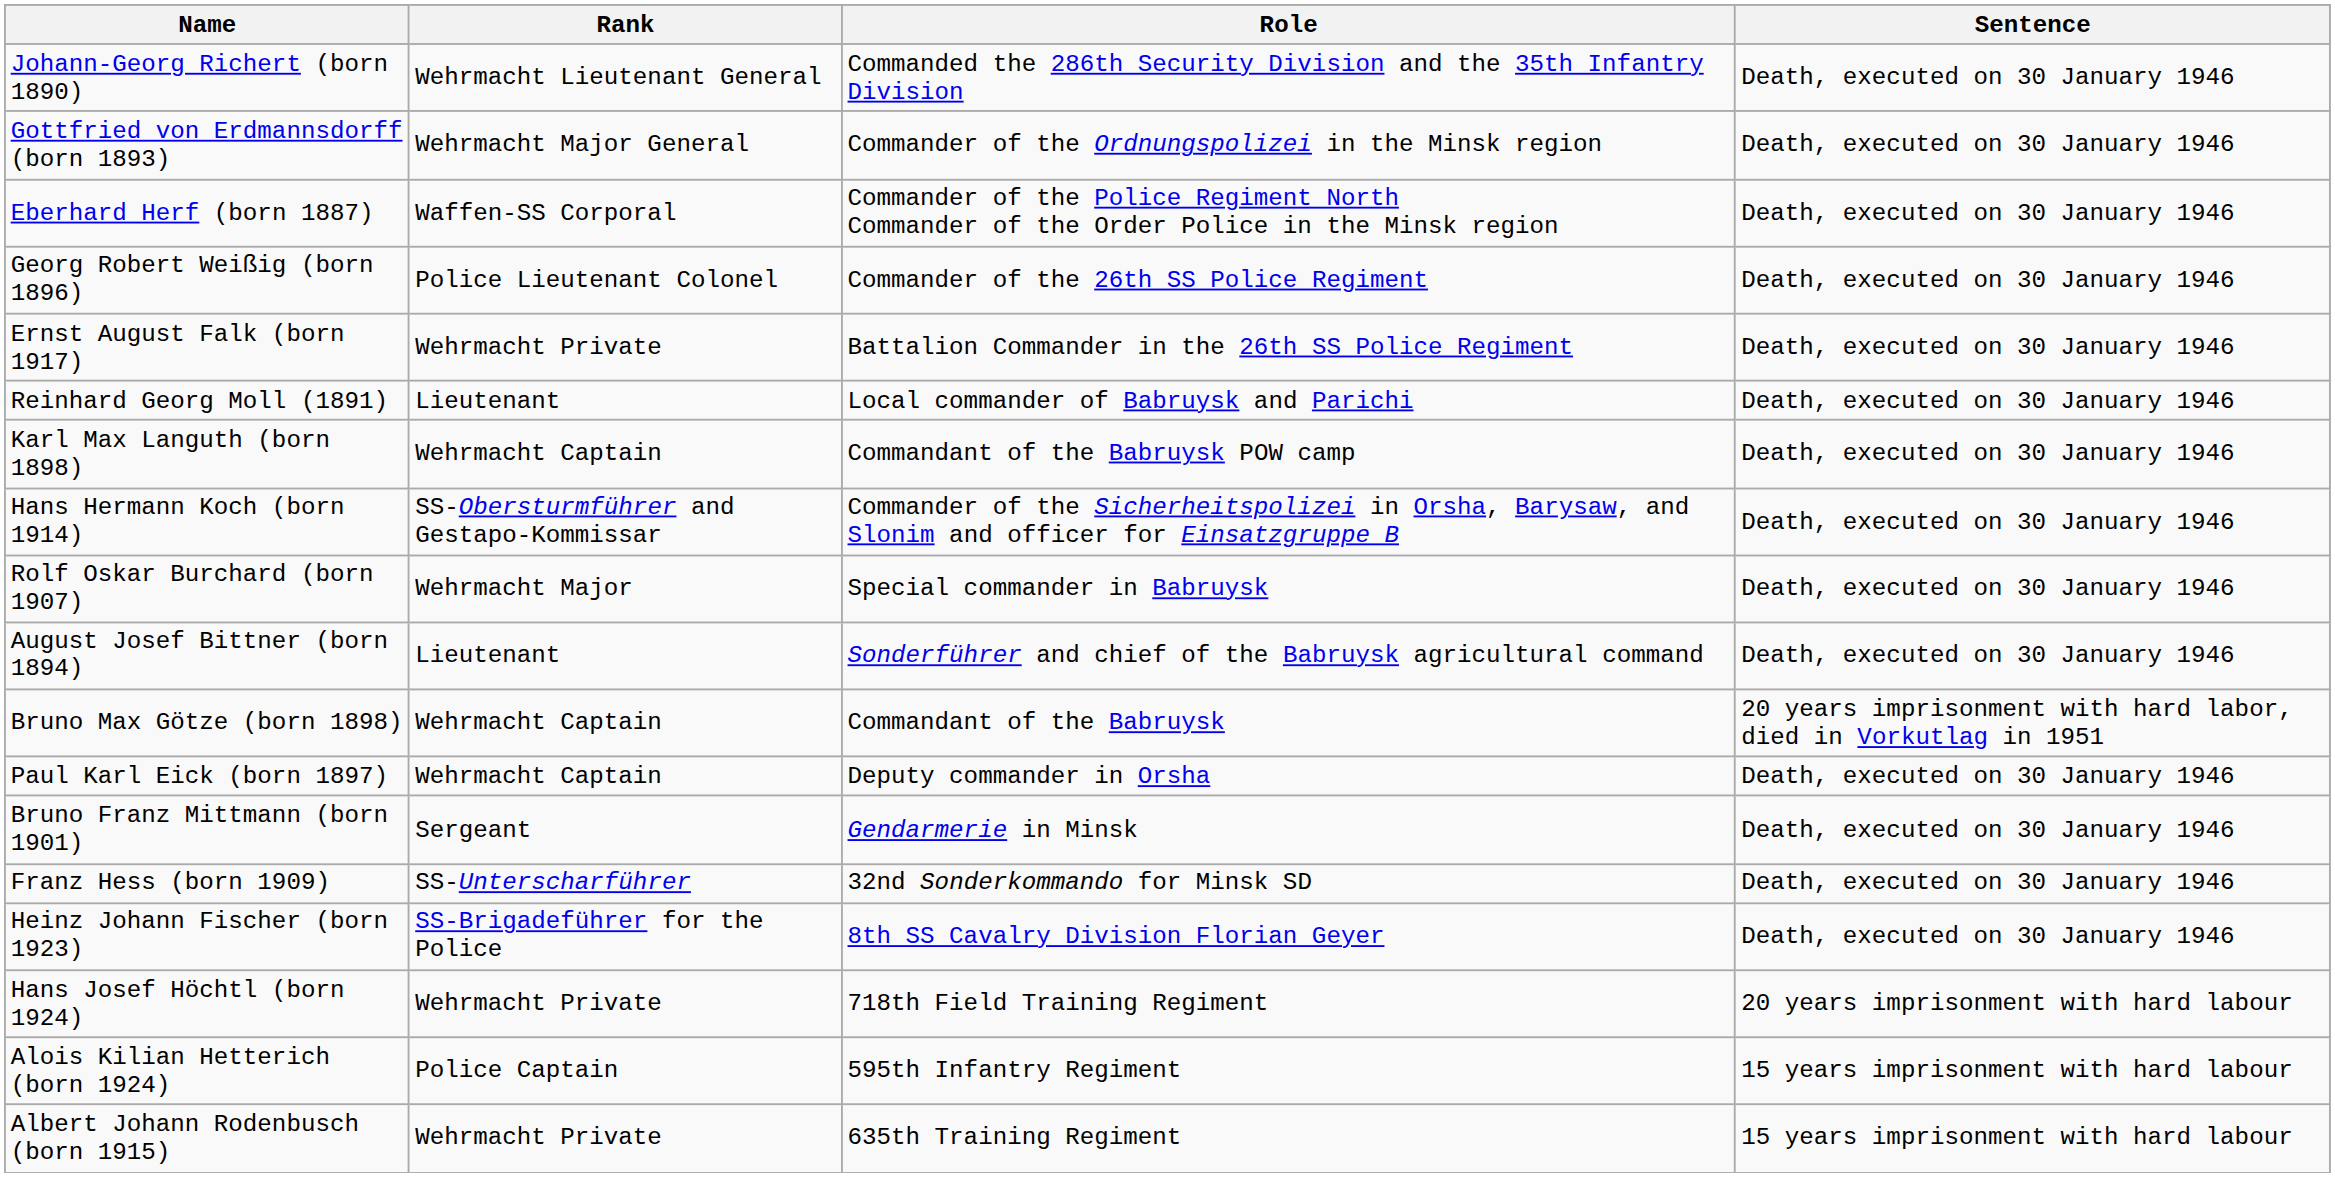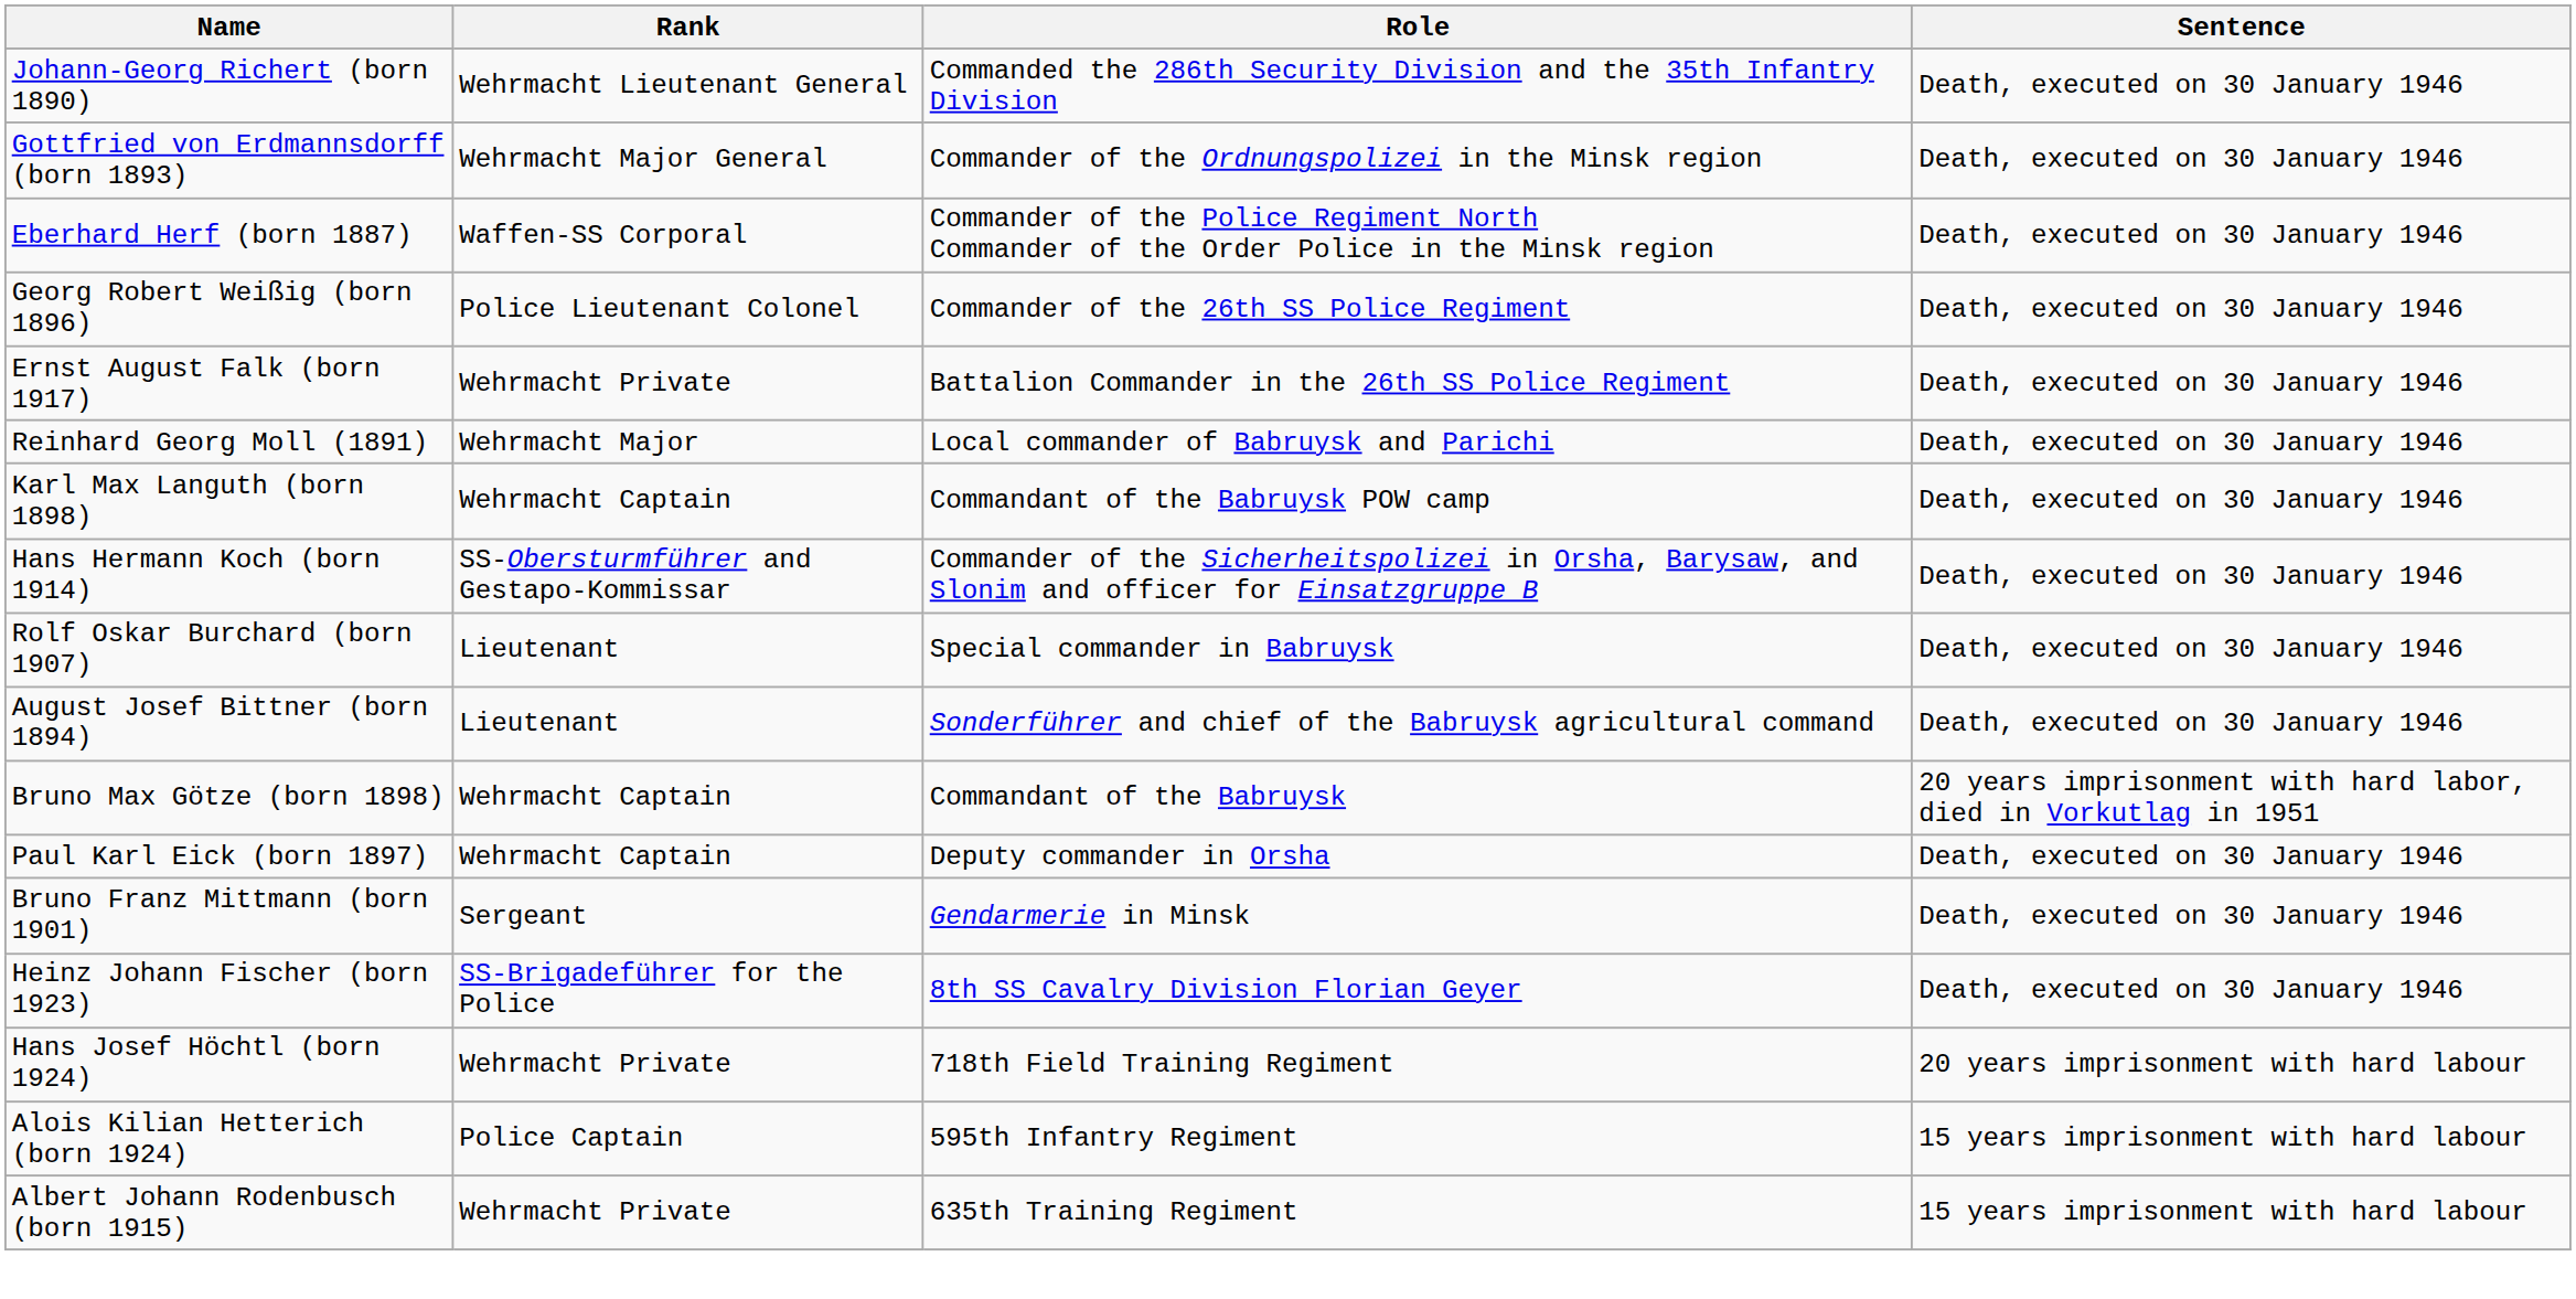 <table class="wikitable toptextcells">
 <tr>
 <th align="left">Name</th>
 <th align="left">Rank</th>
 <th align="left">Role</th>
 <th align="left">Sentence</th>
 </tr>
 <tr>
 <td><a href='#'>Johann-Georg Richert</a> (born 1890)</td>
 <td>Wehrmacht Lieutenant General</td>
 <td>Commanded the <a href='#'>286th Security Division</a> and the <a href='#'>35th Infantry Division</a></td>
 <td>Death, executed on 30 January 1946</td>
 </tr>
 <tr>
 <td><a href='#'>Gottfried von Erdmannsdorff</a> (born 1893)</td>
 <td>Wehrmacht Major General</td>
 <td>Commander of the <em><a href='#'>Ordnungspolizei</a></em> in the Minsk region</td>
 <td>Death, executed on 30 January 1946</td>
 </tr>
 <tr>
 <td><a href='#'>Eberhard Herf</a> (born 1887)</td>
 <td>Waffen-SS Corporal</td>
 <td>Commander of the <a href='#'>Police Regiment North</a><br>Commander of the Order Police in the Minsk region</td>
 <td>Death, executed on 30 January 1946</td>
 </tr>
 <tr>
 <td>Georg Robert Weißig (born 1896)</td>
 <td>Police Lieutenant Colonel</td>
 <td>Commander of the <a href='#'>26th SS Police Regiment</a></td>
 <td>Death, executed on 30 January 1946</td>
 </tr>
 <tr>
 <td>Ernst August Falk (born 1917)</td>
 <td>Wehrmacht Private</td>
 <td>Battalion Commander in the <a href='#'>26th SS Police Regiment</a></td>
 <td>Death, executed on 30 January 1946</td>
 </tr>
 <tr>
 <td>Reinhard Georg Moll (1891)</td>
-<td>Lieutenant</td>
+<td>Wehrmacht Major</td>
 <td>Local commander of <a href='#'>Babruysk</a> and <a href='#'>Parichi</a></td>
 <td>Death, executed on 30 January 1946</td>
 </tr>
 <tr>
 <td>Karl Max Languth (born 1898)</td>
 <td>Wehrmacht Captain</td>
 <td>Commandant of the <a href='#'>Babruysk</a> POW camp</td>
 <td>Death, executed on 30 January 1946</td>
 </tr>
 <tr>
 <td>Hans Hermann Koch (born 1914)</td>
 <td>SS-<em><a href='#'>Obersturmführer</a></em> and Gestapo-Kommissar</td>
 <td>Commander of the <em><a href='#'>Sicherheitspolizei</a></em> in <a href='#'>Orsha</a>, <a href='#'>Barysaw</a>, and <a href='#'>Slonim</a> and officer for <em><a href='#'>Einsatzgruppe B</a></em></td>
 <td>Death, executed on 30 January 1946</td>
 </tr>
 <tr>
 <td>Rolf Oskar Burchard (born 1907)</td>
-<td>Wehrmacht Major</td>
+<td>Lieutenant</td>
 <td>Special commander in <a href='#'>Babruysk</a></td>
 <td>Death, executed on 30 January 1946</td>
 </tr>
 <tr>
 <td>August Josef Bittner (born 1894)</td>
 <td>Lieutenant</td>
 <td><em><a href='#'>Sonderführer</a></em> and chief of the <a href='#'>Babruysk</a> agricultural command</td>
 <td>Death, executed on 30 January 1946</td>
 </tr>
 <tr>
 <td>Bruno Max Götze (born 1898)</td>
 <td>Wehrmacht Captain</td>
 <td>Commandant of the <a href='#'>Babruysk</a></td>
 <td>20 years imprisonment with hard labor, died in <a href='#'>Vorkutlag</a> in 1951</td>
 </tr>
 <tr>
 <td>Paul Karl Eick (born 1897)</td>
 <td>Wehrmacht Captain</td>
 <td>Deputy commander in <a href='#'>Orsha</a></td>
 <td>Death, executed on 30 January 1946</td>
 </tr>
 <tr>
 <td>Bruno Franz Mittmann (born 1901)</td>
 <td>Sergeant</td>
 <td><em><a href='#'>Gendarmerie</a></em> in Minsk</td>
 <td>Death, executed on 30 January 1946</td>
 </tr>
 <tr>
-<td>Franz Hess (born 1909)</td>
-<td>SS-<em><a href='#'>Unterscharführer</a></em></td>
-<td>32nd <em>Sonderkommando</em> for Minsk SD</td>
-<td>Death, executed on 30 January 1946</td>
-</tr>
-<tr>
 <td>Heinz Johann Fischer (born 1923)</td>
 <td><a href='#'>SS-Brigadeführer</a> for the Police</td>
 <td><a href='#'>8th SS Cavalry Division Florian Geyer</a></td>
 <td>Death, executed on 30 January 1946</td>
 </tr>
 <tr>
 <td>Hans Josef Höchtl (born 1924)</td>
 <td>Wehrmacht Private</td>
 <td>718th Field Training Regiment</td>
 <td>20 years imprisonment with hard labour</td>
 </tr>
 <tr>
 <td>Alois Kilian Hetterich (born 1924)</td>
 <td>Police Captain</td>
 <td>595th Infantry Regiment</td>
 <td>15 years imprisonment with hard labour</td>
 </tr>
 <tr>
 <td>Albert Johann Rodenbusch (born 1915)</td>
 <td>Wehrmacht Private</td>
 <td>635th Training Regiment</td>
 <td>15 years imprisonment with hard labour</td>
 </tr>
 </table>
